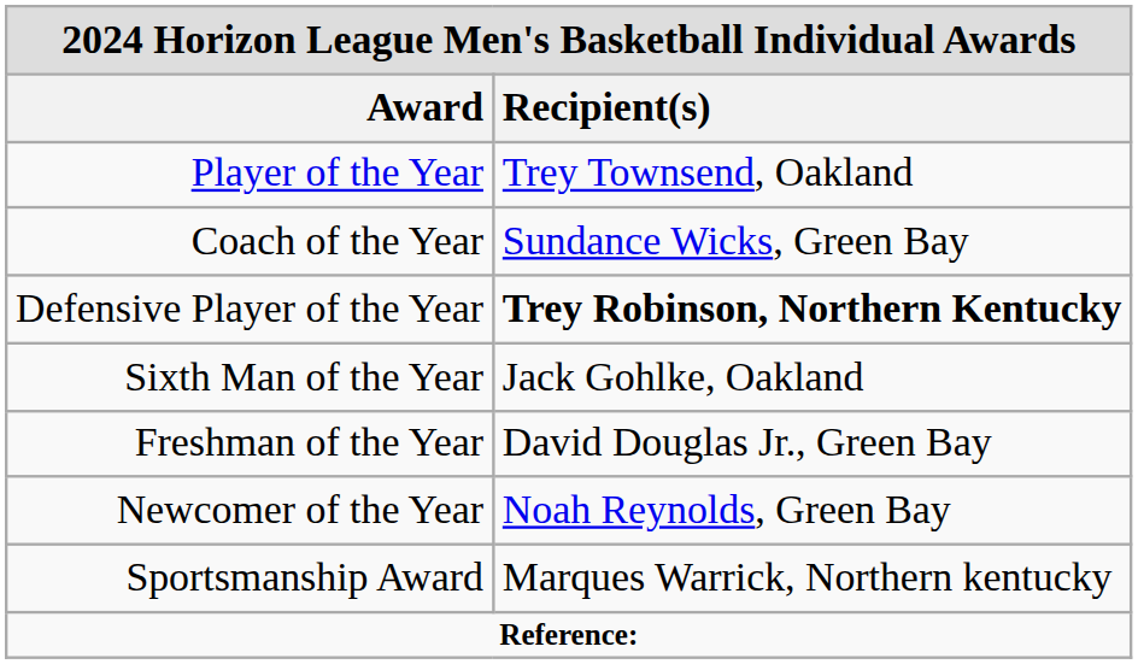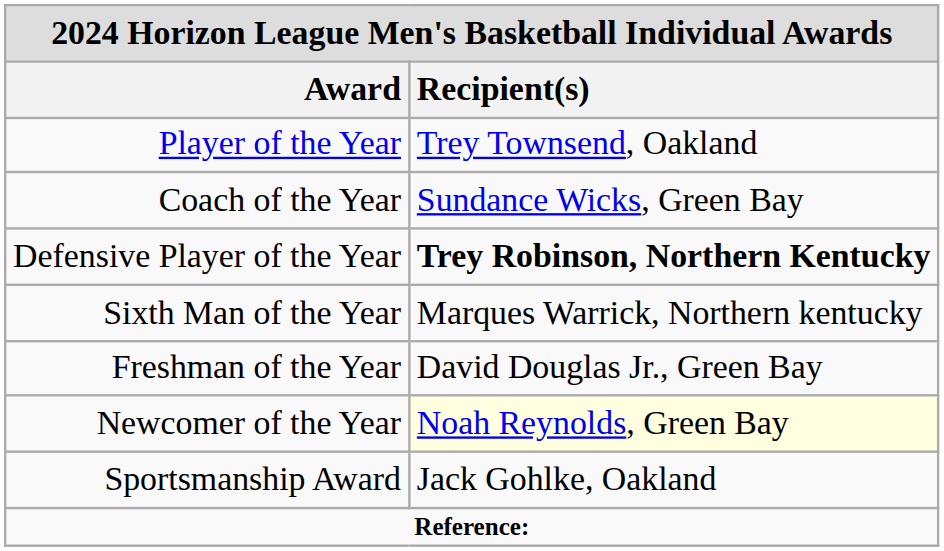 <table class="wikitable" style="white-space:nowrap; font-size:90%;">
 <tr>
 <td colspan="7" style="text-align:center; background:#ddd;"><strong>2024 Horizon League Men's Basketball Individual Awards</strong></td>
 </tr>
 <tr>
 <th style="text-align:right;">Award</th>
 <th style="text-align:left;">Recipient(s)</th>
 </tr>
 <tr>
 <td style="text-align:right;"><a href='#'>Player of the Year</a></td>
 <td style="text-align:left;"><a href='#'>Trey Townsend</a>, Oakland</td>
 </tr>
 <tr>
 <td style="text-align:right;">Coach of the Year</td>
 <td style="text-align:left;"><a href='#'>Sundance Wicks</a>, Green Bay</td>
 </tr>
 <tr>
 <td style="text-align:right;">Defensive Player of the Year</td>
 <td style="text-align:left;"><strong>Trey Robinson, Northern Kentucky</strong></td>
 </tr>
 <tr>
 <td style="text-align:right;">Sixth Man of the Year</td>
-<td style="text-align:left;">Jack Gohlke, Oakland</td>
+<td style="text-align:left;">Marques Warrick, Northern kentucky</td>
 </tr>
 <tr>
 <td style="text-align:right;">Freshman of the Year</td>
 <td style="text-align:left;">David Douglas Jr., Green Bay</td>
 </tr>
 <tr>
 <td style="text-align:right;">Newcomer of the Year</td>
-<td style="text-align:left;"><a href='#'>Noah Reynolds</a>, Green Bay</td>
+<td style="background: lightyellow; text-align:left;"><a href='#'>Noah Reynolds</a>, Green Bay</td>
 </tr>
 <tr>
 <td style="text-align:right;">Sportsmanship Award</td>
-<td style="text-align:left;">Marques Warrick, Northern kentucky</td>
+<td style="text-align:left;">Jack Gohlke, Oakland</td>
 </tr>
 <tr>
 <td colspan="4"  style="font-size:8pt; text-align:center;"><strong>Reference:</strong></td>
 </tr>
 </table>
